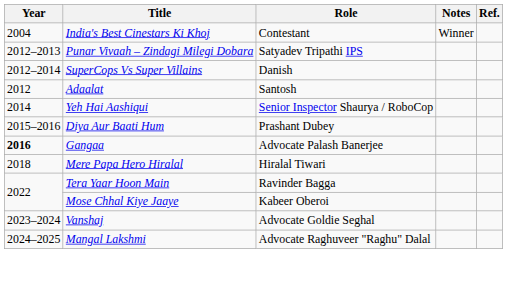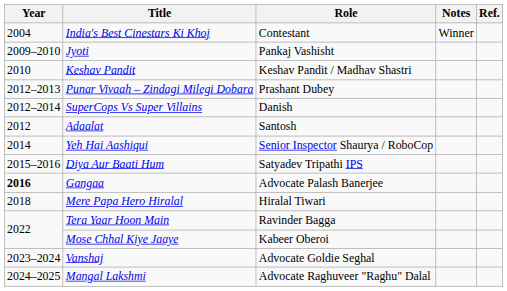 <table class="wikitable sortable">
 <tr>
 <th scope="col">Year</th>
 <th scope="col">Title</th>
 <th scope="col">Role</th>
 <th scope="col" class="unsortable">Notes</th>
 <th scope="col" class="unsortable">Ref.</th>
 </tr>
 <tr>
 <td>2004</td>
 <td><em><a href='#'>India's Best Cinestars Ki Khoj</a></em></td>
 <td>Contestant</td>
 <td>Winner</td>
 <td></td>
 </tr>
 <tr>
+<td>2009–2010</td>
+<td><em><a href='#'>Jyoti</a></em></td>
+<td>Pankaj Vashisht</td>
+<td></td>
+<td></td>
+</tr>
+<tr>
+<td>2010</td>
+<td><em><a href='#'>Keshav Pandit</a></em></td>
+<td>Keshav Pandit / Madhav Shastri</td>
+<td></td>
+<td></td>
+</tr>
+<tr>
 <td>2012–2013</td>
 <td><em><a href='#'>Punar Vivaah – Zindagi Milegi Dobara</a></em></td>
-<td>Satyadev Tripathi <a href='#'>IPS</a></td>
+<td>Prashant Dubey</td>
 <td></td>
 <td></td>
 </tr>
 <tr>
 <td>2012–2014</td>
 <td><em><a href='#'>SuperCops Vs Super Villains</a></em></td>
 <td>Danish</td>
 <td></td>
 <td></td>
 </tr>
 <tr>
 <td>2012</td>
 <td><em><a href='#'>Adaalat</a></em></td>
 <td>Santosh</td>
 <td></td>
 <td></td>
 </tr>
 <tr>
 <td>2014</td>
 <td><em><a href='#'>Yeh Hai Aashiqui</a></em></td>
 <td><a href='#'>Senior Inspector</a> Shaurya / RoboCop</td>
 <td></td>
 <td></td>
 </tr>
 <tr>
 <td>2015–2016</td>
 <td><em><a href='#'>Diya Aur Baati Hum</a></em></td>
-<td>Prashant Dubey</td>
+<td>Satyadev Tripathi <a href='#'>IPS</a></td>
 <td></td>
 <td></td>
 </tr>
 <tr>
 <td><strong>2016</strong></td>
 <td><em><a href='#'>Gangaa</a></em></td>
 <td>Advocate Palash Banerjee</td>
 <td></td>
 <td></td>
 </tr>
 <tr>
 <td>2018</td>
 <td><em><a href='#'>Mere Papa Hero Hiralal</a></em></td>
 <td>Hiralal Tiwari</td>
 <td></td>
 <td></td>
 </tr>
 <tr>
 <td rowspan="2">2022</td>
 <td><em><a href='#'>Tera Yaar Hoon Main</a></em></td>
 <td>Ravinder Bagga</td>
 <td></td>
 <td></td>
 </tr>
 <tr>
 <td><em><a href='#'>Mose Chhal Kiye Jaaye</a></em></td>
 <td>Kabeer Oberoi</td>
 <td></td>
 <td></td>
 </tr>
 <tr>
 <td>2023–2024</td>
 <td><em><a href='#'>Vanshaj</a></em></td>
 <td>Advocate Goldie Seghal</td>
 <td></td>
 <td></td>
 </tr>
 <tr>
 <td>2024–2025</td>
 <td><em><a href='#'>Mangal Lakshmi</a></em></td>
 <td>Advocate Raghuveer "Raghu" Dalal</td>
 <td></td>
 <td></td>
 </tr>
 </table>
